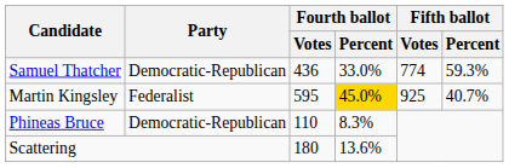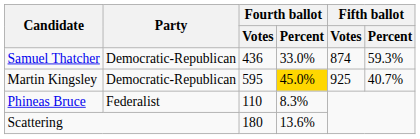 <table class=wikitable>
 <tr>
 <th rowspan=2>Candidate</th>
 <th rowspan=2>Party</th>
 <th colspan=2>Fourth ballot</th>
 <th colspan=2>Fifth ballot</th>
 </tr>
 <tr>
 <th>Votes</th>
 <th>Percent</th>
 <th>Votes</th>
 <th>Percent</th>
 </tr>
 <tr>
 <td><a href='#'>Samuel Thatcher</a></td>
 <td>Democratic-Republican</td>
 <td>436</td>
 <td>33.0%</td>
-<td>774</td>
+<td>874</td>
 <td>59.3%</td>
 </tr>
 <tr>
 <td>Martin Kingsley</td>
-<td>Federalist</td>
+<td>Democratic-Republican</td>
 <td>595</td>
 <td style="background: gold;">45.0%</td>
 <td>925</td>
 <td>40.7%</td>
 </tr>
 <tr>
 <td><a href='#'>Phineas Bruce</a></td>
-<td>Democratic-Republican</td>
+<td>Federalist</td>
 <td>110</td>
 <td>8.3%</td>
 </tr>
 <tr>
 <td colspan=2>Scattering</td>
 <td>180</td>
 <td>13.6%</td>
 </tr>
 </table>
